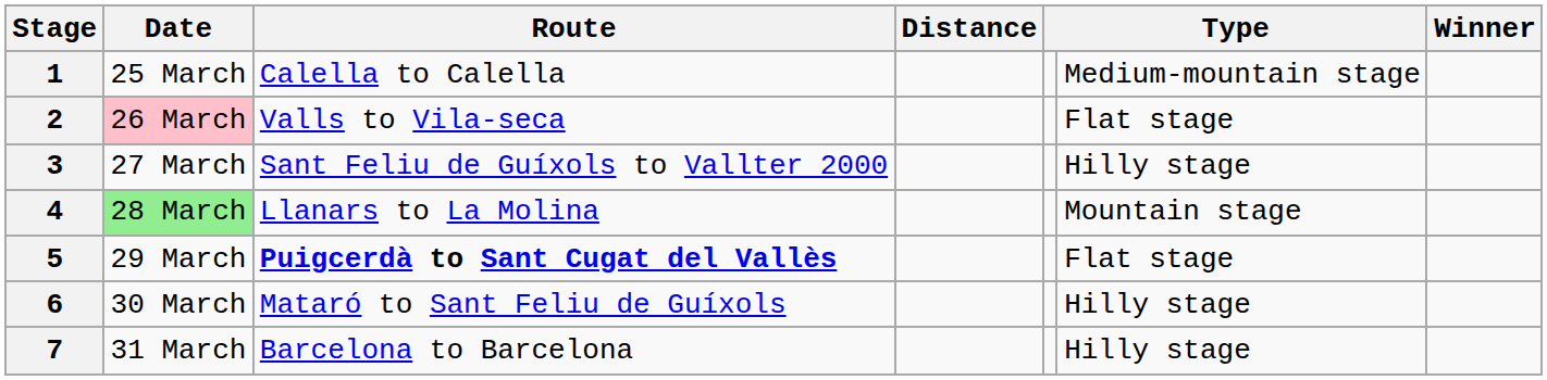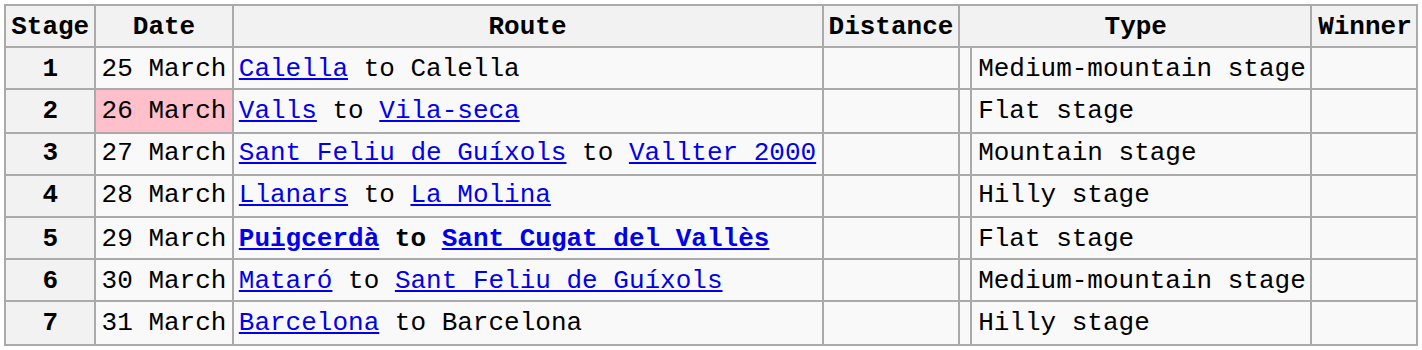 <table class="wikitable">
 <tr>
 <th scope=col>Stage</th>
 <th scope=col>Date</th>
 <th scope=col>Route</th>
 <th scope=col>Distance</th>
 <th scope=col colspan="2">Type</th>
 <th scope=col>Winner</th>
 </tr>
 <tr>
 <th scope=row>1</th>
 <td style="text-align:right;">25 March</td>
 <td><a href='#'>Calella</a> to Calella</td>
 <td style="text-align:center;"></td>
 <td></td>
 <td>Medium-mountain stage</td>
 <td></td>
 </tr>
 <tr>
 <th scope=row>2</th>
 <td style="background: pink; text-align:right;">26 March</td>
 <td><a href='#'>Valls</a> to <a href='#'>Vila-seca</a></td>
 <td style="text-align:center;"></td>
 <td></td>
 <td>Flat stage</td>
 <td></td>
 </tr>
 <tr>
 <th scope=row>3</th>
 <td style="text-align:right;">27 March</td>
 <td><a href='#'>Sant Feliu de Guíxols</a> to <a href='#'>Vallter 2000</a></td>
 <td style="text-align:center;"></td>
 <td></td>
-<td>Hilly stage</td>
+<td>Mountain stage</td>
 <td></td>
 </tr>
 <tr>
 <th scope=row>4</th>
-<td style="background: lightgreen; text-align:right;">28 March</td>
+<td style="text-align:right;">28 March</td>
 <td><a href='#'>Llanars</a> to <a href='#'>La Molina</a></td>
 <td style="text-align:center;"></td>
 <td></td>
-<td>Mountain stage</td>
+<td>Hilly stage</td>
 <td></td>
 </tr>
 <tr>
 <th scope=row>5</th>
 <td style="text-align:right;">29 March</td>
 <td><strong><a href='#'>Puigcerdà</a> to <a href='#'>Sant Cugat del Vallès</a></strong></td>
 <td style="text-align:center;"></td>
 <td></td>
 <td>Flat stage</td>
 <td></td>
 </tr>
 <tr>
 <th scope=row>6</th>
 <td style="text-align:right;">30 March</td>
 <td><a href='#'>Mataró</a> to <a href='#'>Sant Feliu de Guíxols</a></td>
 <td style="text-align:center;"></td>
 <td></td>
-<td>Hilly stage</td>
+<td>Medium-mountain stage</td>
 <td></td>
 </tr>
 <tr>
 <th scope=row>7</th>
 <td style="text-align:right;">31 March</td>
 <td><a href='#'>Barcelona</a> to Barcelona</td>
 <td style="text-align:center;"></td>
 <td></td>
 <td>Hilly stage</td>
 <td></td>
 </tr>
 </table>
